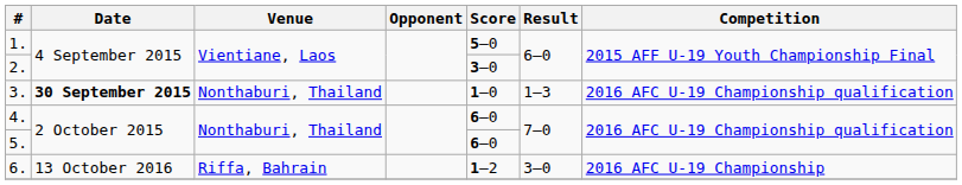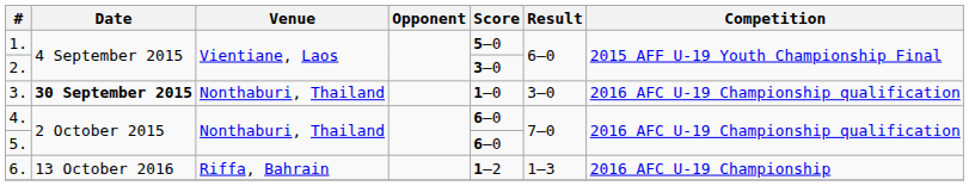 <table class="wikitable">
 <tr>
 <th>#</th>
 <th>Date</th>
 <th>Venue</th>
 <th>Opponent</th>
 <th>Score</th>
 <th>Result</th>
 <th>Competition</th>
 </tr>
 <tr>
 <td>1.</td>
 <td rowspan=2>4 September 2015</td>
 <td rowspan=2><a href='#'>Vientiane</a>, <a href='#'>Laos</a></td>
 <td rowspan=2></td>
 <td><strong>5</strong>–0</td>
 <td rowspan=2>6–0</td>
 <td rowspan=2><a href='#'>2015 AFF U-19 Youth Championship Final</a></td>
 </tr>
 <tr>
 <td>2.</td>
 <td><strong>3</strong>–0</td>
 </tr>
 <tr>
 <td>3.</td>
 <td><strong>30 September 2015</strong></td>
 <td><a href='#'>Nonthaburi</a>, <a href='#'>Thailand</a></td>
 <td></td>
 <td><strong>1</strong>–0</td>
-<td>1–3</td>
+<td>3–0</td>
 <td><a href='#'>2016 AFC U-19 Championship qualification</a></td>
 </tr>
 <tr>
 <td>4.</td>
 <td rowspan=2>2 October 2015</td>
 <td rowspan=2><a href='#'>Nonthaburi</a>, <a href='#'>Thailand</a></td>
 <td rowspan=2></td>
 <td><strong>6</strong>–0</td>
 <td rowspan=2>7–0</td>
 <td rowspan=2><a href='#'>2016 AFC U-19 Championship qualification</a></td>
 </tr>
 <tr>
 <td>5.</td>
 <td><strong>6</strong>–0</td>
 </tr>
 <tr>
 <td>6.</td>
 <td>13 October 2016</td>
 <td><a href='#'>Riffa</a>, <a href='#'>Bahrain</a></td>
 <td></td>
 <td><strong>1</strong>–2</td>
-<td>3–0</td>
+<td>1–3</td>
 <td><a href='#'>2016 AFC U-19 Championship</a></td>
 </tr>
 <tr>
 </tr>
 </table>
